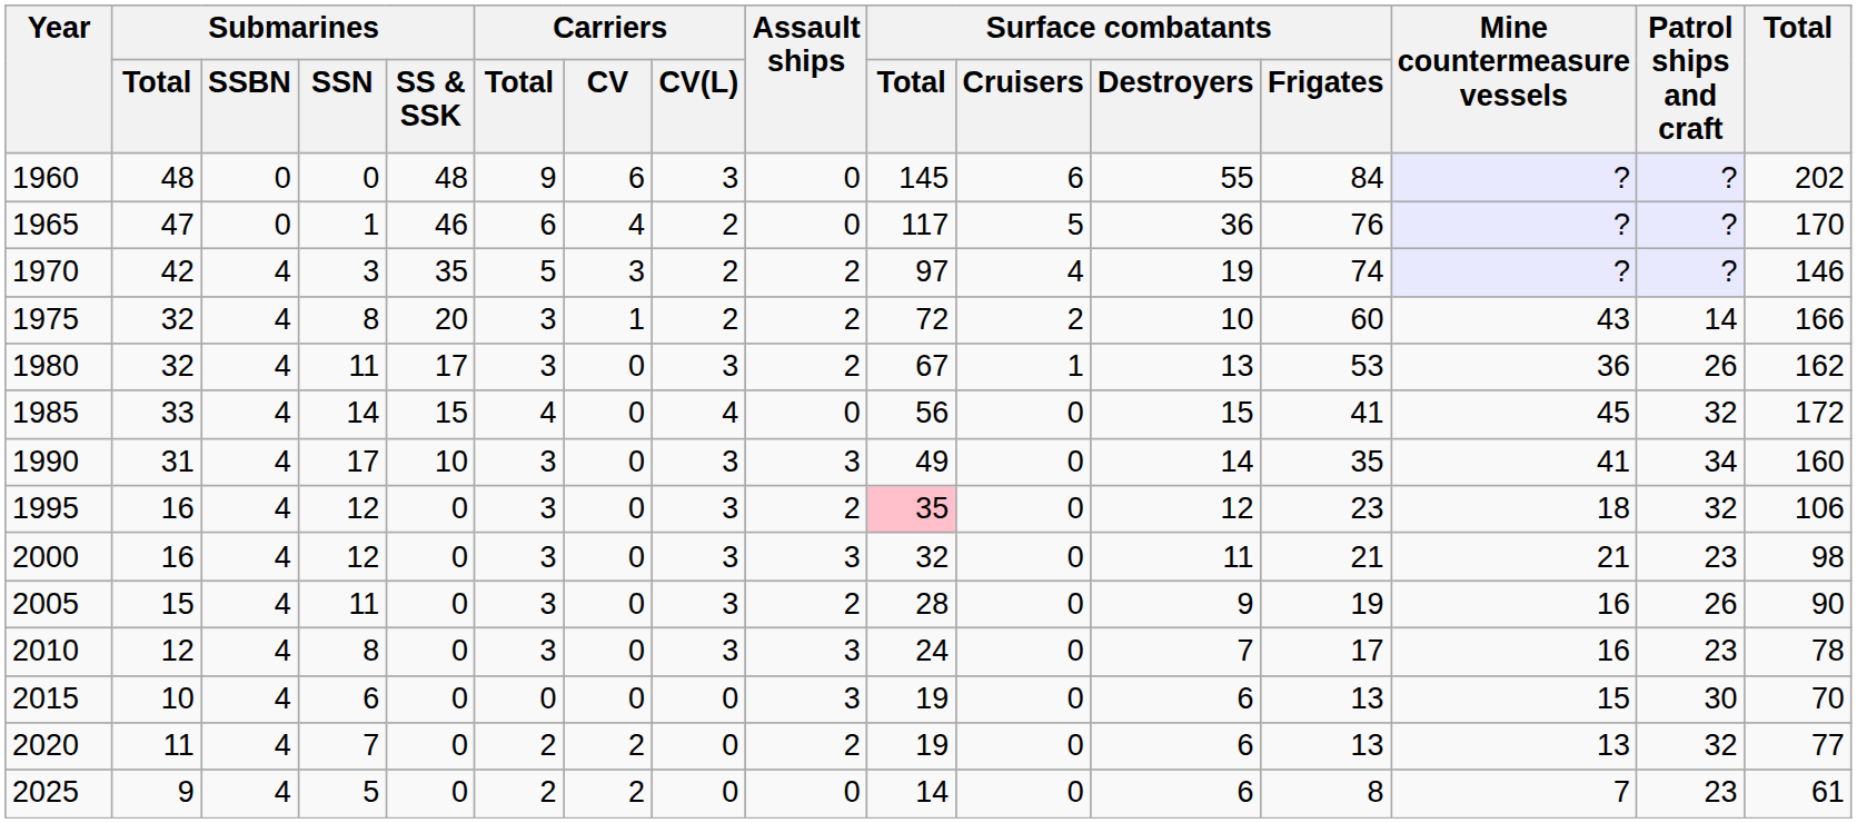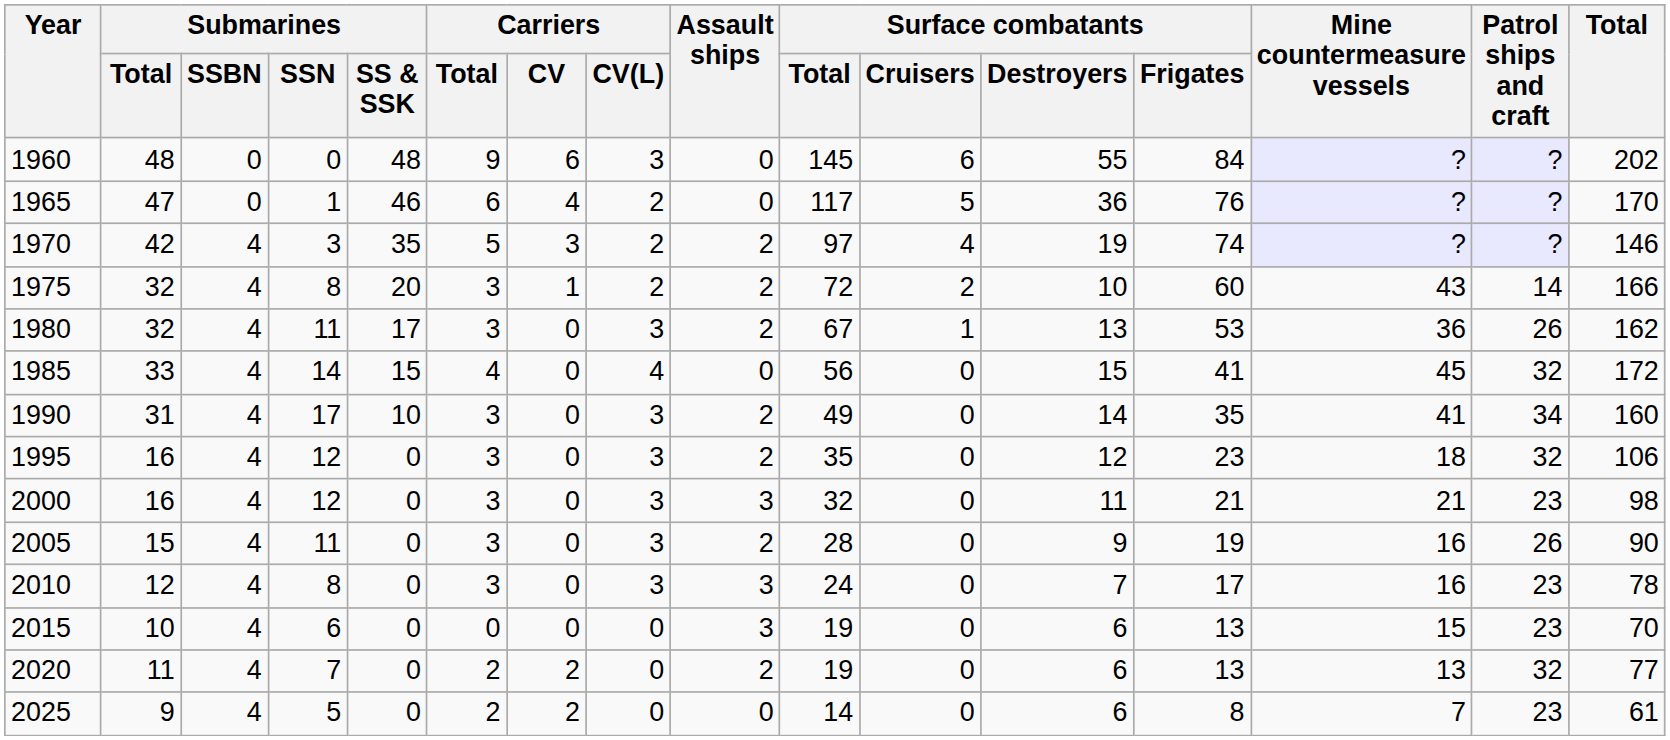 <table class="wikitable">
 <tr valign="top">
 <th style="width:50px; text-align:center;" rowspan="2">Year</th>
 <th style="text-align:center;" colspan="4">Submarines</th>
 <th style="text-align:center;" colspan="3">Carriers</th>
 <th style="width:50px; text-align:center;" rowspan="2">Assault ships</th>
 <th style="text-align:center;" colspan="4">Surface combatants</th>
 <th style="width:50px; text-align:center;" rowspan="2">Mine countermeasure vessels</th>
 <th style="width:50px; text-align:center;" rowspan="2">Patrol ships and craft</th>
 <th style="width:50px; text-align:center;" rowspan="2">Total</th>
 </tr>
 <tr valign="top">
 <th style="width:40px; text-align:center;">Total</th>
 <th style="width:40px; text-align:center;">SSBN</th>
 <th style="width:40px; text-align:center;">SSN</th>
 <th style="width:40px; text-align:center;">SS & SSK</th>
 <th style="width:40px; text-align:center;">Total</th>
 <th style="width:40px; text-align:center;">CV</th>
 <th style="width:40px; text-align:center;">CV(L)</th>
 <th style="width:40px; text-align:center;">Total</th>
 <th style="width:40px; text-align:center;">Cruisers</th>
 <th style="width:40px; text-align:center;">Destroyers</th>
 <th style="width:40px; text-align:center;">Frigates</th>
 </tr>
 <tr valign="top">
 <td align=left>1960</td>
 <td align=right>48</td>
 <td align=right>0</td>
 <td align=right>0</td>
 <td align=right>48</td>
 <td align=right>9</td>
 <td align=right>6</td>
 <td align=right>3</td>
 <td align=right>0</td>
 <td align=right>145</td>
 <td align=right>6</td>
 <td align=right>55</td>
 <td align=right>84</td>
 <td style="text-align:right; background:#e8e8ff;">?</td>
 <td style="text-align:right; background:#e8e8ff;">?</td>
 <td align=right>202</td>
 </tr>
 <tr valign="top">
 <td align=left>1965</td>
 <td align=right>47</td>
 <td align=right>0</td>
 <td align=right>1</td>
 <td align=right>46</td>
 <td align=right>6</td>
 <td align=right>4</td>
 <td align=right>2</td>
 <td align=right>0</td>
 <td align=right>117</td>
 <td align=right>5</td>
 <td align=right>36</td>
 <td align=right>76</td>
 <td style="text-align:right; background:#e8e8ff;">?</td>
 <td style="text-align:right; background:#e8e8ff;">?</td>
 <td align=right>170</td>
 </tr>
 <tr valign="top">
 <td align=left>1970</td>
 <td align=right>42</td>
 <td align=right>4</td>
 <td align=right>3</td>
 <td align=right>35</td>
 <td align=right>5</td>
 <td align=right>3</td>
 <td align=right>2</td>
 <td align=right>2</td>
 <td align=right>97</td>
 <td align=right>4</td>
 <td align=right>19</td>
 <td align=right>74</td>
 <td style="text-align:right; background:#e8e8ff;">?</td>
 <td style="text-align:right; background:#e8e8ff;">?</td>
 <td align=right>146</td>
 </tr>
 <tr valign="top">
 <td align=left>1975</td>
 <td align=right>32</td>
 <td align=right>4</td>
 <td align=right>8</td>
 <td align=right>20</td>
 <td align=right>3</td>
 <td align=right>1</td>
 <td align=right>2</td>
 <td align=right>2</td>
 <td align=right>72</td>
 <td align=right>2</td>
 <td align=right>10</td>
 <td align=right>60</td>
 <td align=right>43</td>
 <td align=right>14</td>
 <td align=right>166</td>
 </tr>
 <tr valign="top">
 <td align=left>1980</td>
 <td align=right>32</td>
 <td align=right>4</td>
 <td align=right>11</td>
 <td align=right>17</td>
 <td align=right>3</td>
 <td align=right>0</td>
 <td align=right>3</td>
 <td align=right>2</td>
 <td align=right>67</td>
 <td align=right>1</td>
 <td align=right>13</td>
 <td align=right>53</td>
 <td align=right>36</td>
 <td align=right>26</td>
 <td align=right>162</td>
 </tr>
 <tr valign="top">
 <td align=left>1985</td>
 <td align=right>33</td>
 <td align=right>4</td>
 <td align=right>14</td>
 <td align=right>15</td>
 <td align=right>4</td>
 <td align=right>0</td>
 <td align=right>4</td>
 <td align=right>0</td>
 <td align=right>56</td>
 <td align=right>0</td>
 <td align=right>15</td>
 <td align=right>41</td>
 <td align=right>45</td>
 <td align=right>32</td>
 <td align=right>172</td>
 </tr>
 <tr valign="top">
 <td align=left>1990</td>
 <td align=right>31</td>
 <td align=right>4</td>
 <td align=right>17</td>
 <td align=right>10</td>
 <td align=right>3</td>
 <td align=right>0</td>
 <td align=right>3</td>
-<td align=right>3</td>
+<td align=right>2</td>
 <td align=right>49</td>
 <td align=right>0</td>
 <td align=right>14</td>
 <td align=right>35</td>
 <td align=right>41</td>
 <td align=right>34</td>
 <td align=right>160</td>
 </tr>
 <tr valign="top">
 <td align=left>1995</td>
 <td align=right>16</td>
 <td align=right>4</td>
 <td align=right>12</td>
 <td align=right>0</td>
 <td align=right>3</td>
 <td align=right>0</td>
 <td align=right>3</td>
 <td align=right>2</td>
-<td align=right style="background: pink;">35</td>
+<td align=right>35</td>
 <td align=right>0</td>
 <td align=right>12</td>
 <td align=right>23</td>
 <td align=right>18</td>
 <td align=right>32</td>
 <td align=right>106</td>
 </tr>
 <tr valign="top">
 <td align=left>2000</td>
 <td align=right>16</td>
 <td align=right>4</td>
 <td align=right>12</td>
 <td align=right>0</td>
 <td align=right>3</td>
 <td align=right>0</td>
 <td align=right>3</td>
 <td align=right>3</td>
 <td align=right>32</td>
 <td align=right>0</td>
 <td align=right>11</td>
 <td align=right>21</td>
 <td align=right>21</td>
 <td align=right>23</td>
 <td align=right>98</td>
 </tr>
 <tr valign="top">
 <td align=left>2005</td>
 <td align=right>15</td>
 <td align=right>4</td>
 <td align=right>11</td>
 <td align=right>0</td>
 <td align=right>3</td>
 <td align=right>0</td>
 <td align=right>3</td>
 <td align=right>2</td>
 <td align=right>28</td>
 <td align=right>0</td>
 <td align=right>9</td>
 <td align=right>19</td>
 <td align=right>16</td>
 <td align=right>26</td>
 <td align=right>90</td>
 </tr>
 <tr valign="top">
 <td align=left>2010</td>
 <td align=right>12</td>
 <td align=right>4</td>
 <td align=right>8</td>
 <td align=right>0</td>
 <td align=right>3</td>
 <td align=right>0</td>
 <td align=right>3</td>
 <td align=right>3</td>
 <td align=right>24</td>
 <td align=right>0</td>
 <td align=right>7</td>
 <td align=right>17</td>
 <td align=right>16</td>
 <td align=right>23</td>
 <td align=right>78</td>
 </tr>
 <tr valign="top">
 <td align=left>2015</td>
 <td align=right>10</td>
 <td align=right>4</td>
 <td align=right>6</td>
 <td align=right>0</td>
 <td align=right>0</td>
 <td align=right>0</td>
 <td align=right>0</td>
 <td align=right>3</td>
 <td align=right>19</td>
 <td align=right>0</td>
 <td align=right>6</td>
 <td align=right>13</td>
 <td align=right>15</td>
-<td align=right>30</td>
+<td align=right>23</td>
 <td align=right>70</td>
 </tr>
 <tr valign="top">
 <td align=left>2020</td>
 <td align=right>11</td>
 <td align=right>4</td>
 <td align=right>7</td>
 <td align=right>0</td>
 <td align=right>2</td>
 <td align=right>2</td>
 <td align=right>0</td>
 <td align=right>2</td>
 <td align=right>19</td>
 <td align=right>0</td>
 <td align=right>6</td>
 <td align=right>13</td>
 <td align=right>13</td>
 <td align=right>32</td>
 <td align=right>77</td>
 </tr>
 <tr>
 <td>2025</td>
 <td align=right>9</td>
 <td align=right>4</td>
 <td align=right>5</td>
 <td align=right>0</td>
 <td align=right>2</td>
 <td align=right>2</td>
 <td align=right>0</td>
 <td align=right>0</td>
 <td align=right>14</td>
 <td align=right>0</td>
 <td align=right>6</td>
 <td align=right>8</td>
 <td align=right>7</td>
 <td align=right>23</td>
 <td align=right>61</td>
 </tr>
 </table>
